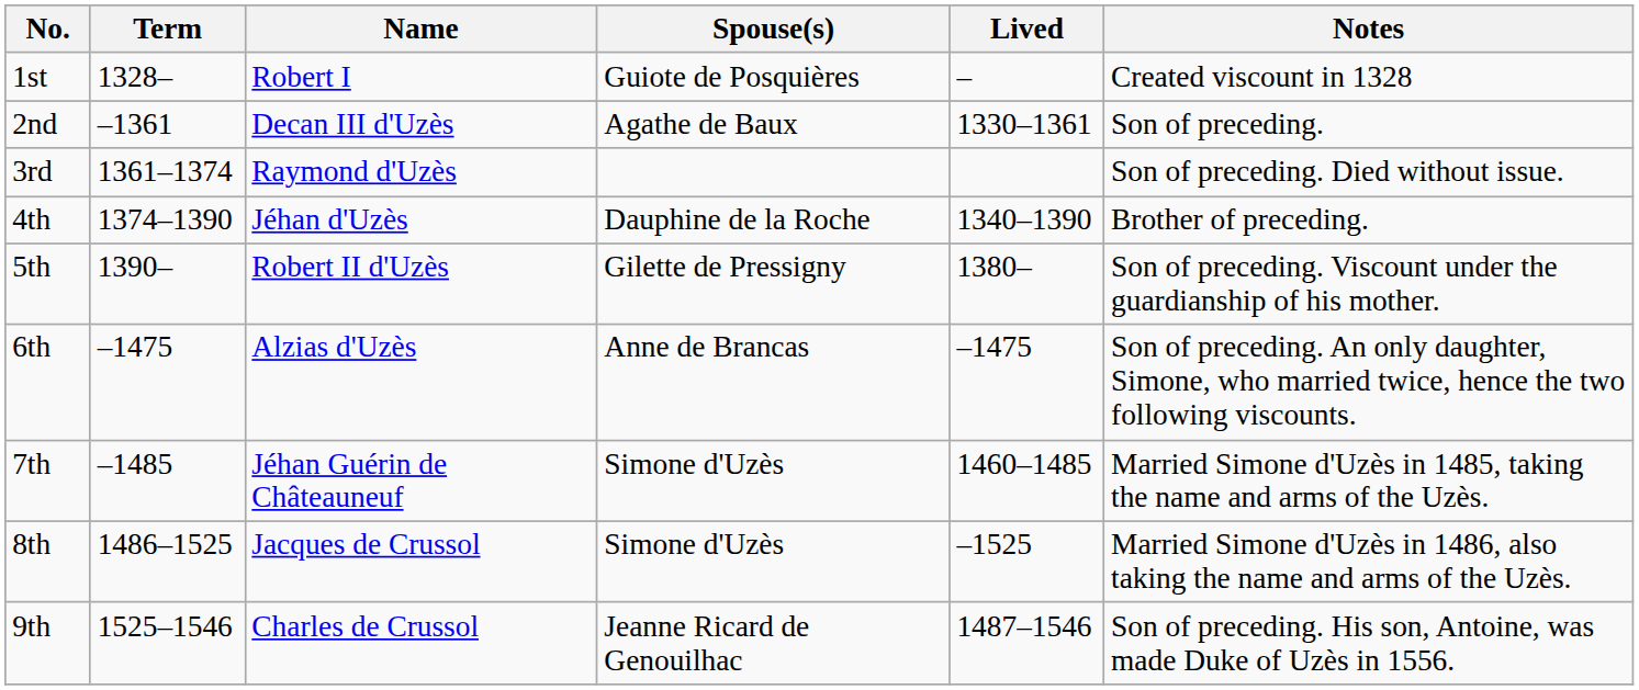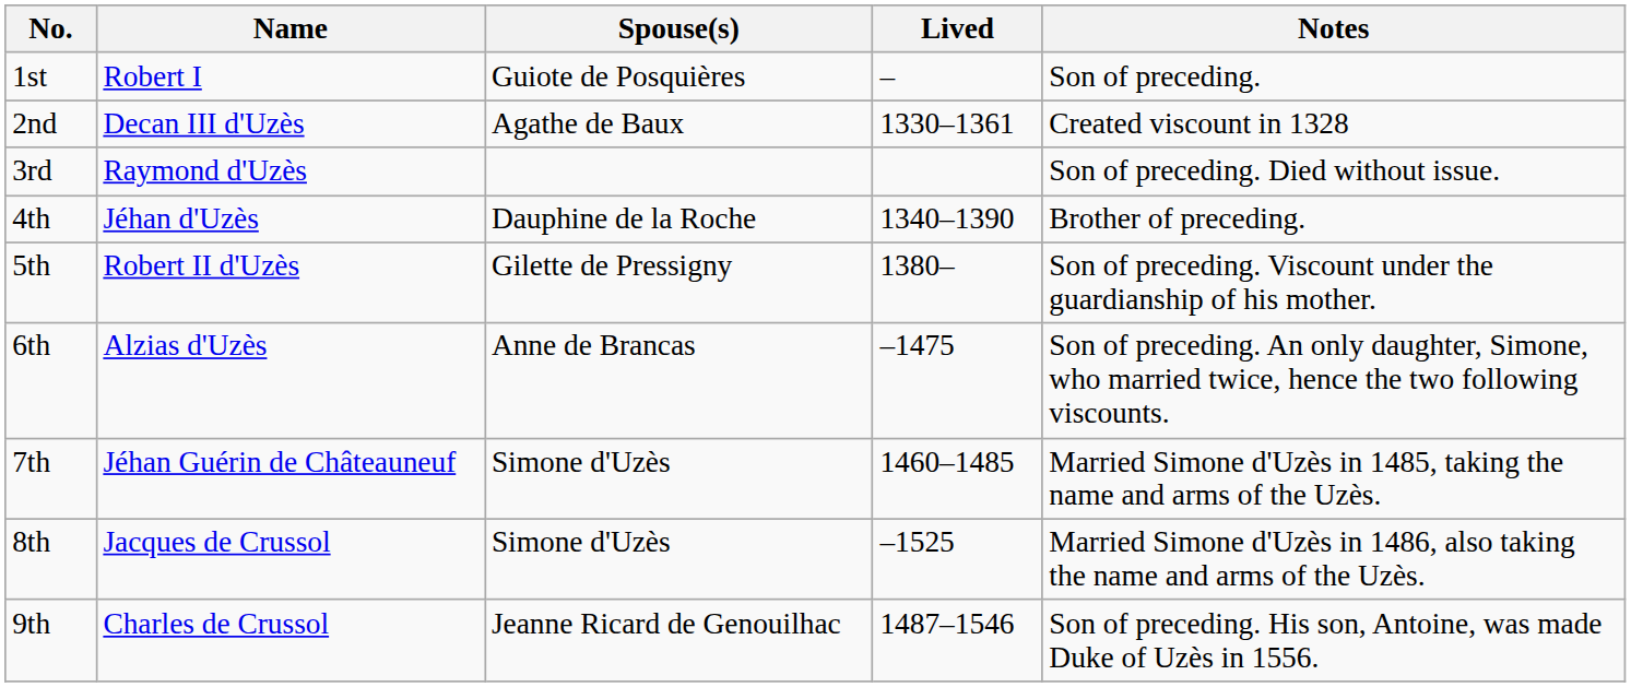 <table class="wikitable">
 <tr>
 <th width="02%">No.</th>
-<th width="05%">Term</th>
 <th width="12%">Name</th>
 <th width="12%">Spouse(s)</th>
 <th width="05%">Lived</th>
 <th width="18%">Notes</th>
 </tr>
 <tr valign="top">
 <td>1st</td>
-<td>1328–</td>
 <td><a href='#'>Robert I</a></td>
 <td>Guiote de Posquières</td>
 <td>–</td>
+<td>Son of preceding.</td>
+</tr>
+<tr valign="top">
+<td>2nd</td>
+<td><a href='#'>Decan III d'Uzès</a></td>
+<td>Agathe de Baux</td>
+<td>1330–1361</td>
 <td>Created viscount in 1328</td>
 </tr>
 <tr valign="top">
-<td>2nd</td>
-<td>–1361</td>
-<td><a href='#'>Decan III d'Uzès</a></td>
-<td>Agathe de Baux</td>
-<td>1330–1361</td>
-<td>Son of preceding.</td>
-</tr>
-<tr valign="top">
 <td>3rd</td>
-<td>1361–1374</td>
 <td><a href='#'>Raymond d'Uzès</a></td>
 <td></td>
 <td></td>
 <td>Son of preceding. Died without issue.</td>
 </tr>
 <tr valign="top">
 <td>4th</td>
-<td>1374–1390</td>
 <td><a href='#'>Jéhan d'Uzès</a></td>
 <td>Dauphine de la Roche</td>
 <td>1340–1390</td>
 <td>Brother of preceding.</td>
 </tr>
 <tr valign="top">
 <td>5th</td>
-<td>1390–</td>
 <td><a href='#'>Robert II d'Uzès</a></td>
 <td>Gilette de Pressigny</td>
 <td>1380–</td>
 <td>Son of preceding. Viscount under the guardianship of his mother.</td>
 </tr>
 <tr valign="top">
 <td>6th</td>
-<td>–1475</td>
 <td><a href='#'>Alzias d'Uzès</a></td>
 <td>Anne de Brancas</td>
 <td>–1475</td>
 <td>Son of preceding. An only daughter, Simone, who married twice, hence the two following viscounts.</td>
 </tr>
 <tr valign="top">
 <td>7th</td>
-<td>–1485</td>
 <td><a href='#'>Jéhan Guérin de Châteauneuf</a></td>
 <td>Simone d'Uzès</td>
 <td>1460–1485</td>
 <td>Married Simone d'Uzès in 1485, taking the name and arms of the Uzès.</td>
 </tr>
 <tr valign="top">
 <td>8th</td>
-<td>1486–1525</td>
 <td><a href='#'>Jacques de Crussol</a></td>
 <td>Simone d'Uzès</td>
 <td>–1525</td>
 <td>Married Simone d'Uzès in 1486, also taking the name and arms of the Uzès.</td>
 </tr>
 <tr valign="top">
 <td>9th</td>
-<td>1525–1546</td>
 <td><a href='#'>Charles de Crussol</a></td>
 <td>Jeanne Ricard de Genouilhac</td>
 <td>1487–1546</td>
 <td>Son of preceding. His son, Antoine, was made Duke of Uzès in 1556.</td>
 </tr>
 </table>
